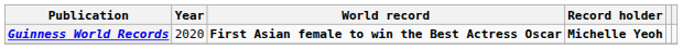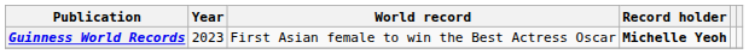 <table class="wikitable sortable plainrowheaders">
 <tr>
 <th scope="col">Publication</th>
 <th scope="col">Year</th>
 <th scope="col">World record</th>
 <th scope="col">Record holder</th>
 <th scope="col"></th>
 <th scope="col" class="unsortable"></th>
 </tr>
 <tr>
 <th scope="row"><em><a href='#'>Guinness World Records</a></em></th>
-<td style="text-align:center;">2020</td>
-<td><strong>First Asian female to win the Best Actress Oscar</strong></td>
+<td style="text-align:center;">2023</td>
+<td>First Asian female to win the Best Actress Oscar</td>
 <td><strong>Michelle Yeoh</strong></td>
 <td></td>
 <td style="text-align:center;"></td>
 </tr>
 <tr>
 </tr>
 </table>
